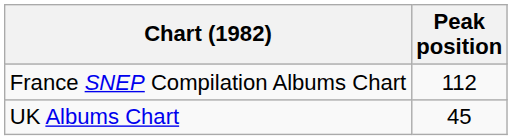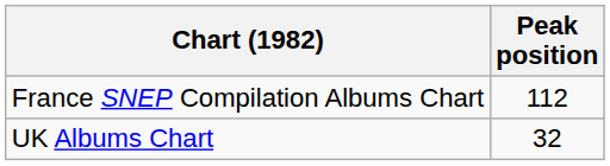 <table class="wikitable sortable plainrowheaders">
 <tr>
 <th>Chart (1982)</th>
 <th>Peak<br>position</th>
 </tr>
 <tr>
 <td>France <em><a href='#'>SNEP</a></em> Compilation Albums Chart</td>
 <td align="center">112</td>
 </tr>
 <tr>
 <td>UK <a href='#'>Albums Chart</a></td>
-<td align="center">45</td>
+<td align="center">32</td>
 </tr>
 </table>
